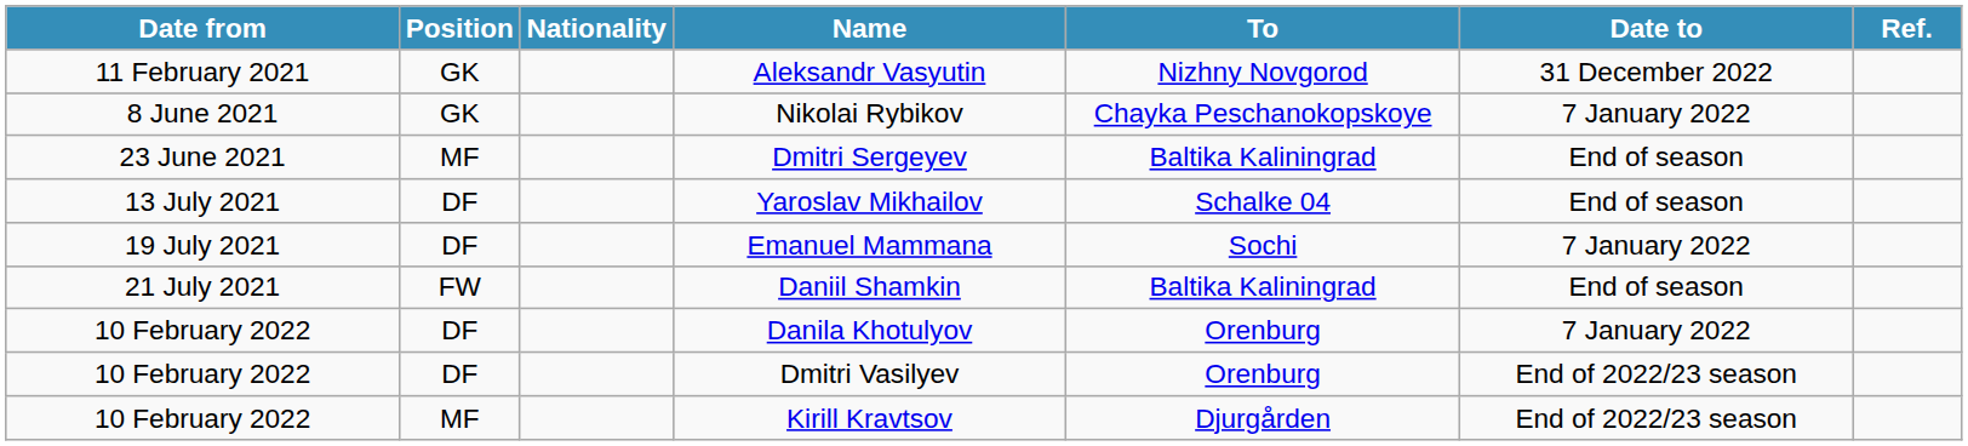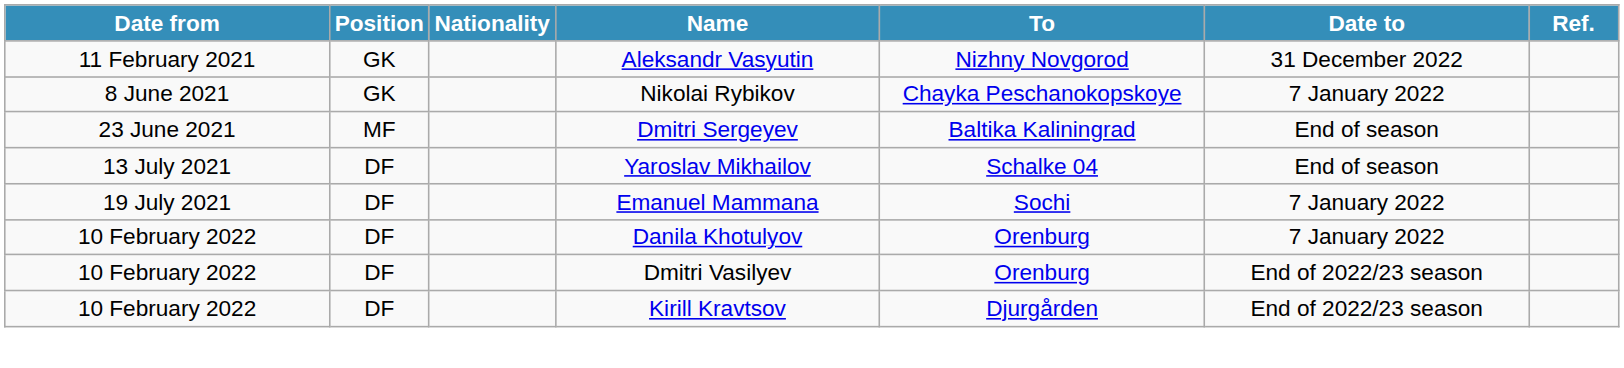 <table class="wikitable" style="text-align:center; font-size:90%; ">
 <tr>
 <th style="background:#348EB9; color:white; width:200px;">Date from</th>
 <th style="background:#348EB9; color:white; width:50px;">Position</th>
 <th style="background:#348EB9; color:white; width:50px;">Nationality</th>
 <th style="background:#348EB9; color:white; width:200px;">Name</th>
 <th style="background:#348EB9; color:white; width:200px;">To</th>
 <th style="background:#348EB9; color:white; width:200px;">Date to</th>
 <th style="background:#348EB9; color:white; width:50px;">Ref.</th>
 </tr>
 <tr>
 <td>11 February 2021</td>
 <td>GK</td>
 <td></td>
 <td><a href='#'>Aleksandr Vasyutin</a></td>
 <td><a href='#'>Nizhny Novgorod</a></td>
 <td>31 December 2022</td>
 <td></td>
 </tr>
 <tr>
 <td>8 June 2021</td>
 <td>GK</td>
 <td></td>
 <td>Nikolai Rybikov</td>
 <td><a href='#'>Chayka Peschanokopskoye</a></td>
 <td>7 January 2022</td>
 <td></td>
 </tr>
 <tr>
 <td>23 June 2021</td>
 <td>MF</td>
 <td></td>
 <td><a href='#'>Dmitri Sergeyev</a></td>
 <td><a href='#'>Baltika Kaliningrad</a></td>
 <td>End of season</td>
 <td></td>
 </tr>
 <tr>
 <td>13 July 2021</td>
 <td>DF</td>
 <td></td>
 <td><a href='#'>Yaroslav Mikhailov</a></td>
 <td><a href='#'>Schalke 04</a></td>
 <td>End of season</td>
 <td></td>
 </tr>
 <tr>
 <td>19 July 2021</td>
 <td>DF</td>
 <td></td>
 <td><a href='#'>Emanuel Mammana</a></td>
 <td><a href='#'>Sochi</a></td>
 <td>7 January 2022</td>
 <td></td>
 </tr>
 <tr>
-<td>21 July 2021</td>
-<td>FW</td>
-<td></td>
-<td><a href='#'>Daniil Shamkin</a></td>
-<td><a href='#'>Baltika Kaliningrad</a></td>
-<td>End of season</td>
-<td></td>
-</tr>
-<tr>
 <td>10 February 2022</td>
 <td>DF</td>
 <td></td>
 <td><a href='#'>Danila Khotulyov</a></td>
 <td><a href='#'>Orenburg</a></td>
 <td>7 January 2022</td>
 <td></td>
 </tr>
 <tr>
 <td>10 February 2022</td>
 <td>DF</td>
 <td></td>
 <td>Dmitri Vasilyev</td>
 <td><a href='#'>Orenburg</a></td>
 <td>End of 2022/23 season</td>
 <td></td>
 </tr>
 <tr>
 <td>10 February 2022</td>
-<td>MF</td>
+<td>DF</td>
 <td></td>
 <td><a href='#'>Kirill Kravtsov</a></td>
 <td><a href='#'>Djurgården</a></td>
 <td>End of 2022/23 season</td>
 <td></td>
 </tr>
 </table>
